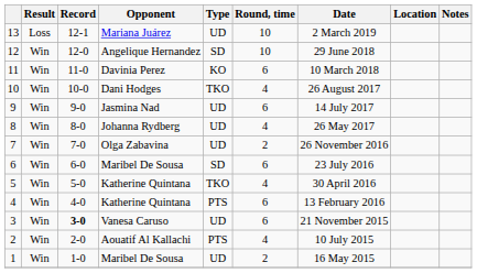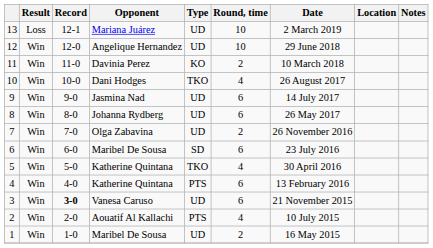 <table class="wikitable" style="text-align:center; font-size:95%">
 <tr>
 <th></th>
 <th>Result</th>
 <th>Record</th>
 <th>Opponent</th>
 <th>Type</th>
 <th>Round, time</th>
 <th>Date</th>
 <th>Location</th>
 <th>Notes</th>
 </tr>
 <tr>
 <td>13</td>
 <td>Loss</td>
 <td>12-1</td>
 <td style="text-align:left;"> <a href='#'>Mariana Juárez</a></td>
 <td>UD</td>
 <td>10</td>
 <td>2 March 2019</td>
 <td style="text-align:left;"></td>
 <td style="text-align:left;"></td>
 </tr>
 <tr>
 <td>12</td>
 <td>Win</td>
 <td>12-0</td>
 <td style="text-align:left;"> Angelique Hernandez</td>
-<td>SD</td>
+<td>UD</td>
 <td>10</td>
 <td>29 June 2018</td>
 <td style="text-align:left;"></td>
 <td style="text-align:left;"></td>
 </tr>
 <tr>
 <td>11</td>
 <td>Win</td>
 <td>11-0</td>
 <td style="text-align:left;"> Davinia Perez</td>
 <td>KO</td>
-<td>6</td>
+<td>2</td>
 <td>10 March 2018</td>
 <td style="text-align:left;"></td>
 <td style="text-align:left;"></td>
 </tr>
 <tr>
 <td>10</td>
 <td>Win</td>
 <td>10-0</td>
 <td style="text-align:left;"> Dani Hodges</td>
 <td>TKO</td>
 <td>4</td>
 <td>26 August 2017</td>
 <td style="text-align:left;"></td>
 <td style="text-align:left;"></td>
 </tr>
 <tr>
 <td>9</td>
 <td>Win</td>
 <td>9-0</td>
 <td style="text-align:left;"> Jasmina Nad</td>
 <td>UD</td>
 <td>6</td>
 <td>14 July 2017</td>
 <td style="text-align:left;"></td>
 <td style="text-align:left;"></td>
 </tr>
 <tr>
 <td>8</td>
 <td>Win</td>
 <td>8-0</td>
 <td style="text-align:left;"> Johanna Rydberg</td>
 <td>UD</td>
-<td>4</td>
+<td>6</td>
 <td>26 May 2017</td>
 <td style="text-align:left;"></td>
 <td style="text-align:left;"></td>
 </tr>
 <tr>
 <td>7</td>
 <td>Win</td>
 <td>7-0</td>
 <td style="text-align:left;"> Olga Zabavina</td>
 <td>UD</td>
 <td>2</td>
 <td>26 November 2016</td>
 <td style="text-align:left;"></td>
 <td style="text-align:left;"></td>
 </tr>
 <tr>
 <td>6</td>
 <td>Win</td>
 <td>6-0</td>
 <td style="text-align:left;"> Maribel De Sousa</td>
 <td>SD</td>
 <td>6</td>
 <td>23 July 2016</td>
 <td style="text-align:left;"></td>
 <td style="text-align:left;"></td>
 </tr>
 <tr>
 <td>5</td>
 <td>Win</td>
 <td>5-0</td>
 <td style="text-align:left;"> Katherine Quintana</td>
 <td>TKO</td>
 <td>4</td>
 <td>30 April 2016</td>
 <td style="text-align:left;"></td>
 <td style="text-align:left;"></td>
 </tr>
 <tr>
 <td>4</td>
 <td>Win</td>
 <td>4-0</td>
 <td style="text-align:left;"> Katherine Quintana</td>
 <td>PTS</td>
 <td>6</td>
 <td>13 February 2016</td>
 <td style="text-align:left;"></td>
 <td style="text-align:left;"></td>
 </tr>
 <tr>
 <td>3</td>
 <td>Win</td>
 <td><strong>3-0</strong></td>
 <td style="text-align:left;"> Vanesa Caruso</td>
 <td>UD</td>
 <td>6</td>
 <td>21 November 2015</td>
 <td style="text-align:left;"></td>
 <td style="text-align:left;"></td>
 </tr>
 <tr>
 <td>2</td>
 <td>Win</td>
 <td>2-0</td>
 <td style="text-align:left;"> Aouatif Al Kallachi</td>
 <td>PTS</td>
 <td>4</td>
 <td>10 July 2015</td>
 <td style="text-align:left;"></td>
 <td style="text-align:left;"></td>
 </tr>
 <tr>
 <td>1</td>
 <td>Win</td>
 <td>1-0</td>
 <td style="text-align:left;"> Maribel De Sousa</td>
 <td>UD</td>
 <td>2</td>
 <td>16 May 2015</td>
 <td style="text-align:left;"></td>
 <td style="text-align:left;"></td>
 </tr>
 <tr>
 </tr>
 </table>
